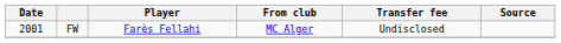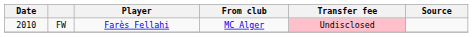 <table class="wikitable sortable" style="width:70%; text-align:center; font-size:85%; text-align:centre;">
 <tr>
 <th><strong>Date</strong></th>
 <th><strong></strong></th>
 <th><strong>Player</strong></th>
 <th><strong>From club</strong></th>
 <th><strong>Transfer fee</strong></th>
 <th><strong>Source</strong></th>
 </tr>
 <tr>
-<td>2001</td>
+<td>2010</td>
 <td>FW</td>
 <td> <a href='#'>Farès Fellahi</a></td>
 <td><a href='#'>MC Alger</a></td>
-<td>Undisclosed</td>
+<td style="background: pink;">Undisclosed</td>
 <td></td>
 </tr>
 <tr>
 </tr>
 </table>
